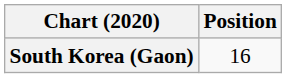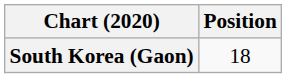 <table class="wikitable plainrowheaders" style="text-align:center">
 <tr>
 <th scope="col">Chart (2020)</th>
 <th scope="col">Position</th>
 </tr>
 <tr>
 <th scope="row">South Korea (Gaon)</th>
-<td>16</td>
+<td>18</td>
 </tr>
 </table>
